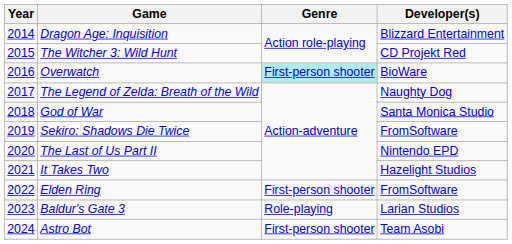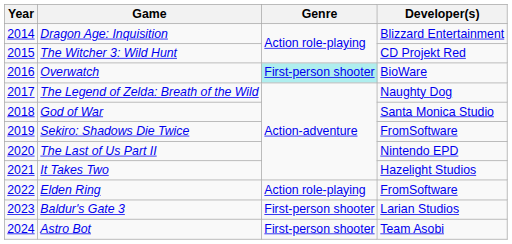 <table class="wikitable">
 <tr>
 <th>Year</th>
 <th>Game</th>
 <th>Genre</th>
 <th>Developer(s)</th>
 </tr>
 <tr>
 <td><a href='#'>2014</a></td>
 <td><em><a href='#'>Dragon Age: Inquisition</a></em></td>
 <td rowspan="2"><a href='#'>Action role-playing</a></td>
 <td><a href='#'>Blizzard Entertainment</a></td>
 </tr>
 <tr>
 <td><a href='#'>2015</a></td>
 <td><em><a href='#'>The Witcher 3: Wild Hunt</a></em></td>
 <td><a href='#'>CD Projekt Red</a></td>
 </tr>
 <tr>
 <td><a href='#'>2016</a></td>
 <td><em><a href='#'>Overwatch</a></em></td>
 <td style="background: paleturquoise;"><a href='#'>First-person shooter</a></td>
 <td><a href='#'>BioWare</a></td>
 </tr>
 <tr>
 <td><a href='#'>2017</a></td>
 <td><em><a href='#'>The Legend of Zelda: Breath of the Wild</a></em></td>
 <td rowspan="5"><a href='#'>Action-adventure</a></td>
 <td><a href='#'>Naughty Dog</a></td>
 </tr>
 <tr>
 <td><a href='#'>2018</a></td>
 <td><em><a href='#'>God of War</a></em></td>
 <td><a href='#'>Santa Monica Studio</a></td>
 </tr>
 <tr>
 <td><a href='#'>2019</a></td>
 <td><em><a href='#'>Sekiro: Shadows Die Twice</a></em></td>
 <td><a href='#'>FromSoftware</a></td>
 </tr>
 <tr>
 <td><a href='#'>2020</a></td>
 <td><em><a href='#'>The Last of Us Part II</a></em></td>
 <td><a href='#'>Nintendo EPD</a></td>
 </tr>
 <tr>
 <td><a href='#'>2021</a></td>
 <td><em><a href='#'>It Takes Two</a></em></td>
 <td><a href='#'>Hazelight Studios</a></td>
 </tr>
 <tr>
 <td><a href='#'>2022</a></td>
 <td><em><a href='#'>Elden Ring</a></em></td>
-<td><a href='#'>First-person shooter</a></td>
+<td><a href='#'>Action role-playing</a></td>
 <td><a href='#'>FromSoftware</a></td>
 </tr>
 <tr>
 <td><a href='#'>2023</a></td>
 <td><em><a href='#'>Baldur's Gate 3</a></em></td>
-<td><a href='#'>Role-playing</a></td>
+<td><a href='#'>First-person shooter</a></td>
 <td><a href='#'>Larian Studios</a></td>
 </tr>
 <tr>
 <td><a href='#'>2024</a></td>
 <td><em><a href='#'>Astro Bot</a></em></td>
 <td><a href='#'>First-person shooter</a></td>
 <td><a href='#'>Team Asobi</a></td>
 </tr>
 </table>
